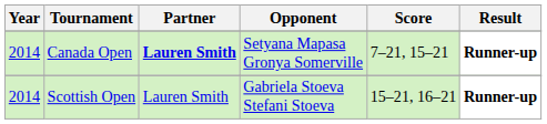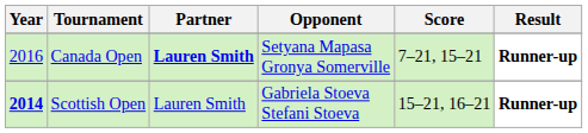 <table class="sortable wikitable" style="font-size: 90%;">
 <tr>
 <th>Year</th>
 <th>Tournament</th>
 <th>Partner</th>
 <th>Opponent</th>
 <th>Score</th>
 <th>Result</th>
 </tr>
 <tr>
 </tr>
 <tr style="background:#D4F1C5">
-<td align="center"><a href='#'>2014</a></td>
+<td align="center"><a href='#'>2016</a></td>
 <td align="left"><a href='#'>Canada Open</a></td>
 <td align="left"><strong> <a href='#'>Lauren Smith</a></strong></td>
 <td align="left"> <a href='#'>Setyana Mapasa</a><br> <a href='#'>Gronya Somerville</a></td>
 <td align="left">7–21, 15–21</td>
 <td style="text-align:left; background:white"> <strong>Runner-up</strong></td>
 </tr>
 <tr>
 </tr>
 <tr style="background:#D4F1C5">
-<td align="center"><a href='#'>2014</a></td>
+<td align="center"><strong><a href='#'>2014</a></strong></td>
 <td align="left"><a href='#'>Scottish Open</a></td>
 <td align="left"> <a href='#'>Lauren Smith</a></td>
 <td align="left"> <a href='#'>Gabriela Stoeva</a><br> <a href='#'>Stefani Stoeva</a></td>
 <td align="left">15–21, 16–21</td>
 <td style="text-align:left; background:white"> <strong>Runner-up</strong></td>
 </tr>
 </table>
